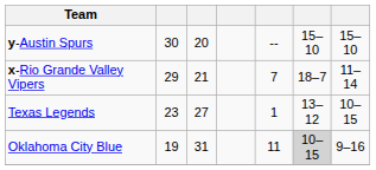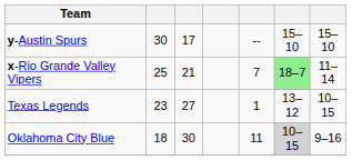 <table class="wikitable" style="text-align:center">
 <tr>
 <th style="width:180px">Team</th>
 <th style="width:30px"></th>
 <th style="width:30px"></th>
 <th style="width:40px"></th>
 <th style="width:40px"></th>
 <th style="width:40px"></th>
 <th style="width:40px"></th>
 </tr>
 <tr>
 <td align=left><strong>y</strong>-<a href='#'>Austin Spurs</a></td>
 <td>30</td>
-<td>20</td>
+<td>17</td>
 <td></td>
 <td>--</td>
 <td>15–10</td>
 <td>15–10</td>
 </tr>
 <tr>
 <td align=left><strong>x</strong>-<a href='#'>Rio Grande Valley Vipers</a></td>
-<td>29</td>
+<td>25</td>
 <td>21</td>
 <td></td>
 <td>7</td>
-<td>18–7</td>
+<td style="background: lightgreen;">18–7</td>
 <td>11–14</td>
 </tr>
 <tr>
 <td align=left><a href='#'>Texas Legends</a></td>
 <td>23</td>
 <td>27</td>
 <td></td>
 <td>1</td>
 <td>13–12</td>
 <td>10–15</td>
 </tr>
 <tr>
 <td align=left><a href='#'>Oklahoma City Blue</a></td>
-<td>19</td>
-<td>31</td>
+<td>18</td>
+<td>30</td>
 <td></td>
 <td>11</td>
 <td style="background: lightgrey;">10–15</td>
 <td>9–16</td>
 </tr>
 <tr>
 </tr>
 </table>
